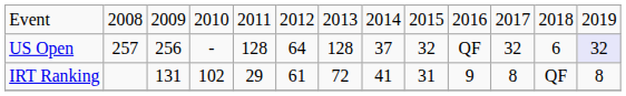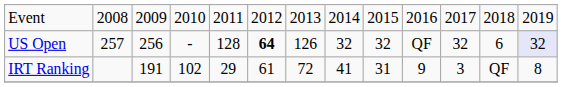 <table class="wikitable" style="font-size:90%;" align=center>
 <tr>
 <td>Event</td>
 <td>2008</td>
 <td>2009</td>
 <td>2010</td>
 <td>2011</td>
 <td>2012</td>
 <td>2013</td>
 <td>2014</td>
 <td>2015</td>
 <td>2016</td>
 <td>2017</td>
 <td>2018</td>
 <td>2019</td>
 </tr>
 <tr>
 <td align="left"><a href='#'>US Open</a></td>
 <td align=center>257</td>
 <td align=center>256</td>
 <td align=center>-</td>
 <td align=center>128</td>
-<td align=center>64</td>
-<td align=center>128</td>
-<td align=center>37</td>
+<td align=center><strong>64</strong></td>
+<td align=center>126</td>
+<td align=center>32</td>
 <td align=center>32</td>
 <td align=center>QF</td>
 <td align=center>32</td>
 <td align=center>6</td>
 <td align=center style="background: lavender;">32</td>
 </tr>
 <tr>
 <td align="left"><a href='#'>IRT Ranking</a></td>
 <td></td>
-<td align=center>131</td>
+<td align=center>191</td>
 <td align=center>102</td>
 <td align=center>29</td>
 <td align=center>61</td>
 <td align=center>72</td>
 <td align=center>41</td>
 <td align=center>31</td>
 <td align=center>9</td>
-<td align=center>8</td>
+<td align=center>3</td>
 <td align=center>QF</td>
 <td align=center>8</td>
 </tr>
 <tr>
 </tr>
 </table>
